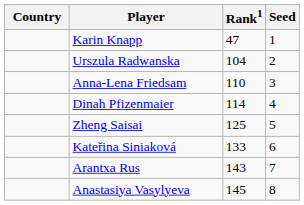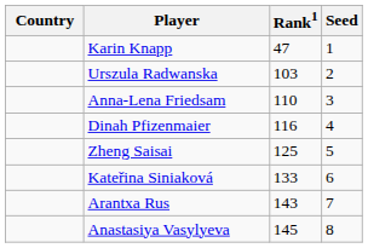 <table class="sortable wikitable">
 <tr>
 <th width="70">Country</th>
 <th width="175">Player</th>
 <th>Rank<sup>1</sup></th>
 <th>Seed</th>
 </tr>
 <tr>
 <td></td>
 <td><a href='#'>Karin Knapp</a></td>
 <td>47</td>
 <td>1</td>
 </tr>
 <tr>
 <td></td>
 <td><a href='#'>Urszula Radwanska</a></td>
-<td>104</td>
+<td>103</td>
 <td>2</td>
 </tr>
 <tr>
 <td></td>
 <td><a href='#'>Anna-Lena Friedsam</a></td>
 <td>110</td>
 <td>3</td>
 </tr>
 <tr>
 <td></td>
 <td><a href='#'>Dinah Pfizenmaier</a></td>
-<td>114</td>
+<td>116</td>
 <td>4</td>
 </tr>
 <tr>
 <td></td>
 <td><a href='#'>Zheng Saisai</a></td>
 <td>125</td>
 <td>5</td>
 </tr>
 <tr>
 <td></td>
 <td><a href='#'>Kateřina Siniaková</a></td>
 <td>133</td>
 <td>6</td>
 </tr>
 <tr>
 <td></td>
 <td><a href='#'>Arantxa Rus</a></td>
 <td>143</td>
 <td>7</td>
 </tr>
 <tr>
 <td></td>
 <td><a href='#'>Anastasiya Vasylyeva</a></td>
 <td>145</td>
 <td>8</td>
 </tr>
 </table>
